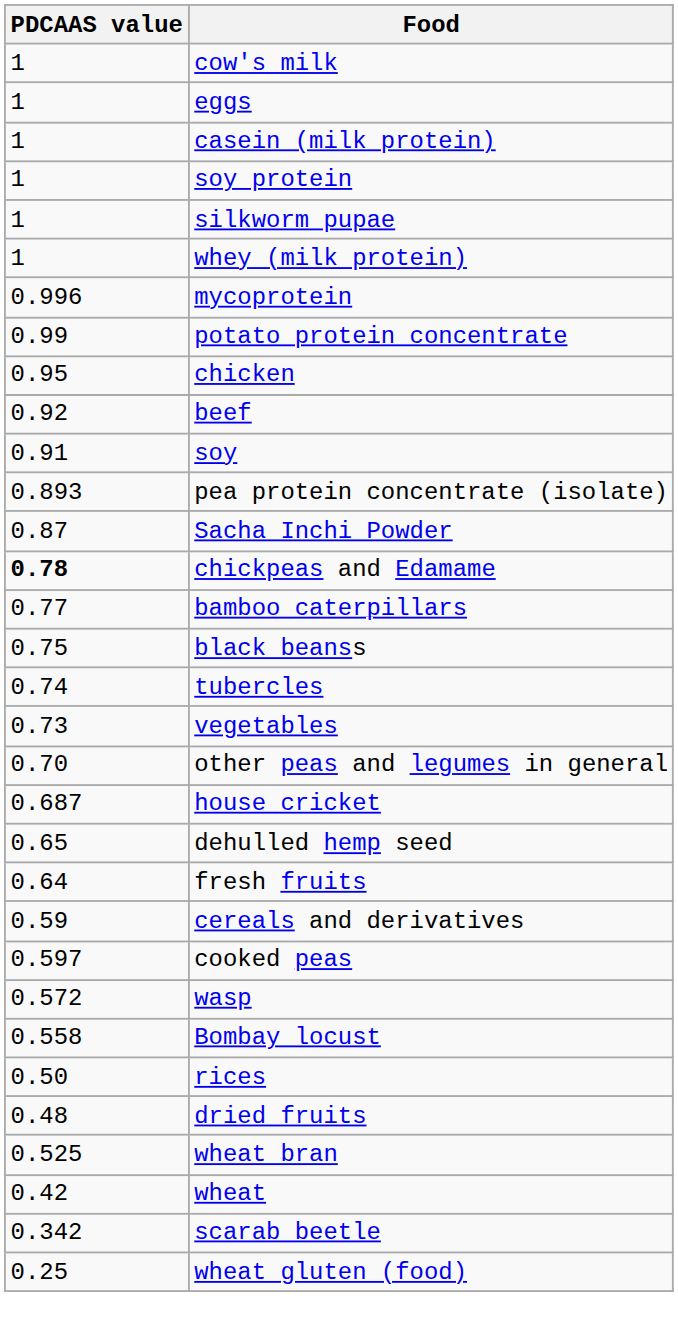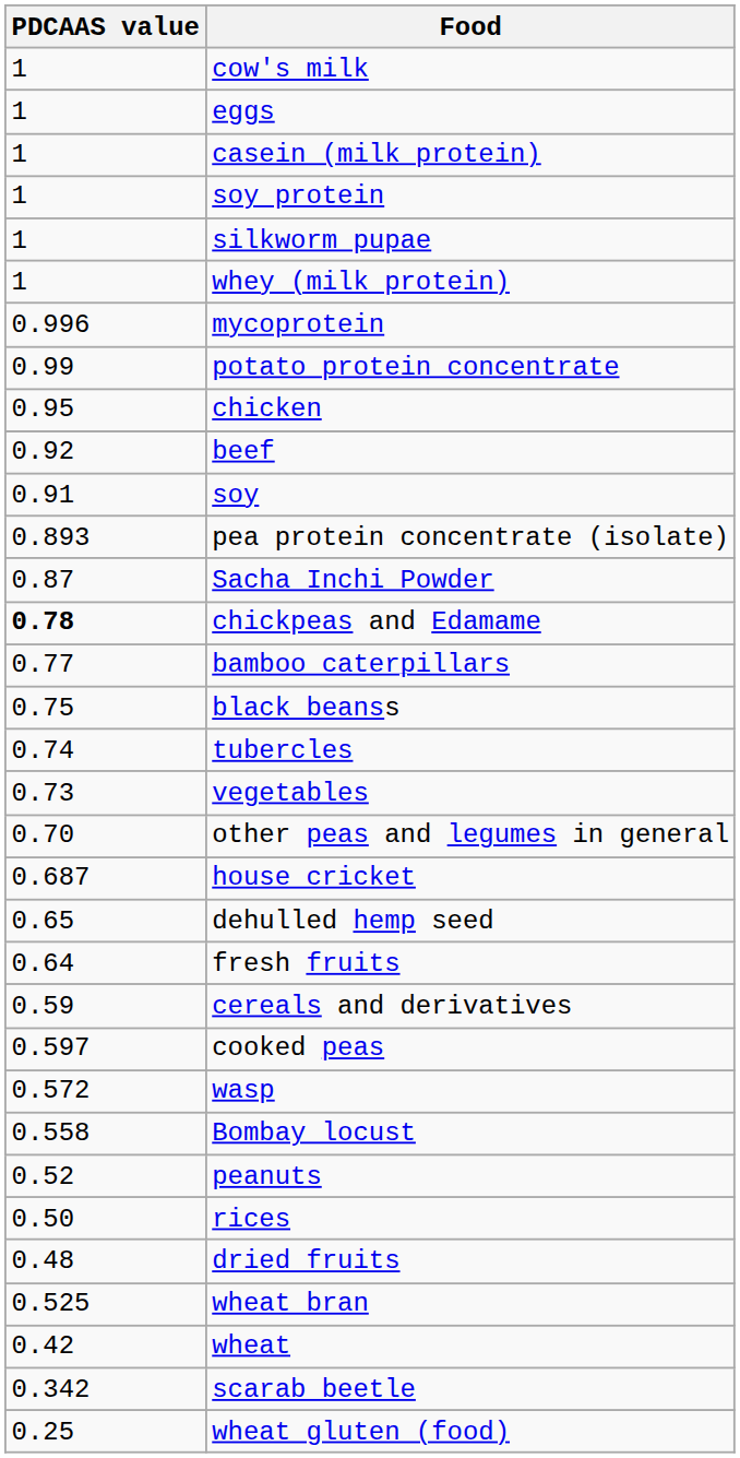 <table class="wikitable">
 <tr>
 <th>PDCAAS value</th>
 <th>Food</th>
 </tr>
 <tr>
 <td>1</td>
 <td><a href='#'>cow's milk</a></td>
 </tr>
 <tr>
 <td>1</td>
 <td><a href='#'>eggs</a></td>
 </tr>
 <tr>
 <td>1</td>
 <td><a href='#'>casein (milk protein)</a></td>
 </tr>
 <tr ---->
 <td>1</td>
 <td><a href='#'>soy protein</a></td>
 </tr>
 <tr ---->
 <td>1</td>
 <td><a href='#'>silkworm pupae</a></td>
 </tr>
 <tr ---->
 <td>1</td>
 <td><a href='#'>whey (milk protein)</a></td>
 </tr>
 <tr ---->
 <td>0.996</td>
 <td><a href='#'>mycoprotein</a></td>
 </tr>
 <tr ---->
 <td>0.99</td>
 <td><a href='#'>potato protein concentrate</a></td>
 </tr>
 <tr ---->
 <td>0.95</td>
 <td><a href='#'>chicken</a></td>
 </tr>
 <tr>
 </tr>
 <tr ---->
 <td>0.92</td>
 <td><a href='#'>beef</a></td>
 </tr>
 <tr>
 <td>0.91</td>
 <td><a href='#'>soy</a></td>
 </tr>
 <tr ---->
 <td>0.893</td>
 <td>pea protein concentrate (isolate)</td>
 </tr>
 <tr>
 <td>0.87</td>
 <td><a href='#'>Sacha Inchi Powder</a></td>
 </tr>
 <tr ---->
 <td><strong>0.78</strong></td>
 <td><a href='#'>chickpeas</a> and <a href='#'>Edamame</a></td>
 </tr>
 <tr ---->
 <td>0.77</td>
 <td><a href='#'>bamboo caterpillars</a></td>
 </tr>
 <tr ---->
 <td>0.75</td>
 <td><a href='#'>black beans</a>s</td>
 </tr>
 <tr>
 <td>0.74</td>
 <td><a href='#'>tubercles</a></td>
 </tr>
 <tr ---->
 <td>0.73</td>
 <td><a href='#'>vegetables</a></td>
 </tr>
 <tr ---->
 <td>0.70</td>
 <td>other <a href='#'>peas</a> and <a href='#'>legumes</a> in general</td>
 </tr>
 <tr>
 <td>0.687</td>
 <td><a href='#'>house cricket</a></td>
 </tr>
 <tr ---->
 <td>0.65</td>
 <td>dehulled <a href='#'>hemp</a> seed</td>
 </tr>
 <tr ---->
 <td>0.64</td>
 <td>fresh <a href='#'>fruits</a></td>
 </tr>
 <tr ---->
 <td>0.59</td>
 <td><a href='#'>cereals</a> and derivatives</td>
 </tr>
 <tr ---->
 <td>0.597</td>
 <td>cooked <a href='#'>peas</a></td>
 </tr>
 <tr ---->
 <td>0.572</td>
 <td><a href='#'>wasp</a></td>
 </tr>
 <tr ---->
 <td>0.558</td>
 <td><a href='#'>Bombay locust</a></td>
 </tr>
 <tr ---->
+<td>0.52</td>
+<td><a href='#'>peanuts</a></td>
+</tr>
+<tr ---->
 <td>0.50</td>
 <td><a href='#'>rices</a></td>
 </tr>
 <tr>
 <td>0.48</td>
 <td><a href='#'>dried fruits</a></td>
 </tr>
 <tr>
 <td>0.525</td>
 <td><a href='#'>wheat bran</a></td>
 </tr>
 <tr ---->
 <td>0.42</td>
 <td><a href='#'>wheat</a></td>
 </tr>
 <tr ---->
 <td>0.342</td>
 <td><a href='#'>scarab beetle</a></td>
 </tr>
 <tr ---->
 <td>0.25</td>
 <td><a href='#'>wheat gluten (food)</a></td>
 </tr>
 </table>
